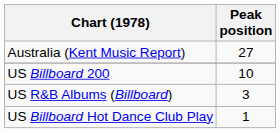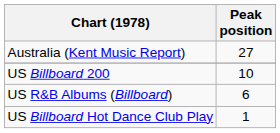 <table class="wikitable sortable" border="1">
 <tr>
 <th>Chart (1978)</th>
 <th>Peak<br>position</th>
 </tr>
 <tr>
 <td>Australia (<a href='#'>Kent Music Report</a>)</td>
 <td style="text-align:center;">27</td>
 </tr>
 <tr>
 </tr>
 <tr>
 </tr>
 <tr>
 </tr>
 <tr>
 </tr>
 <tr>
 <td>US <a href='#'><em>Billboard</em> 200</a></td>
 <td align=center>10</td>
 </tr>
 <tr>
 <td>US <a href='#'>R&B Albums</a> (<em><a href='#'>Billboard</a></em>)</td>
-<td align=center>3</td>
+<td align=center>6</td>
 </tr>
 <tr>
 <td>US <a href='#'><em>Billboard</em> Hot Dance Club Play</a></td>
 <td align=center>1</td>
 </tr>
 </table>
